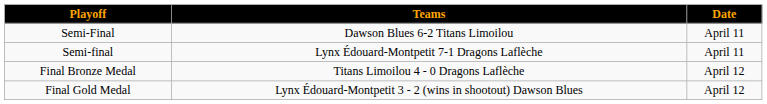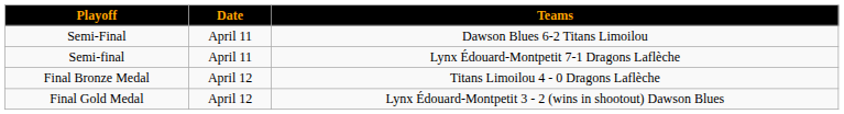 <table class="wikitable" width="80%">
 <tr align="center"  style="background:black;color:orange;">
 <td><strong>Playoff</strong></td>
+<td><strong>Date</strong></td>
 <td><strong>Teams</strong></td>
-<td><strong>Date</strong></td>
 </tr>
 <tr align="center" bgcolor="">
 <td>Semi-Final</td>
+<td>April 11</td>
 <td>Dawson Blues 6-2 Titans Limoilou</td>
-<td>April 11</td>
 </tr>
 <tr align="center" bgcolor="">
 <td>Semi-final</td>
+<td>April 11</td>
 <td>Lynx Édouard-Montpetit 7-1 Dragons Laflèche</td>
-<td>April 11</td>
 </tr>
 <tr align="center" bgcolor="">
 <td>Final Bronze Medal </td>
+<td>April 12</td>
 <td>Titans Limoilou 4 - 0 Dragons Laflèche</td>
-<td>April 12</td>
 </tr>
 <tr align="center" bgcolor="">
 <td>Final Gold Medal </td>
+<td>April 12</td>
 <td>Lynx Édouard-Montpetit 3 - 2 (wins in shootout) Dawson Blues</td>
-<td>April 12</td>
 </tr>
 </table>
